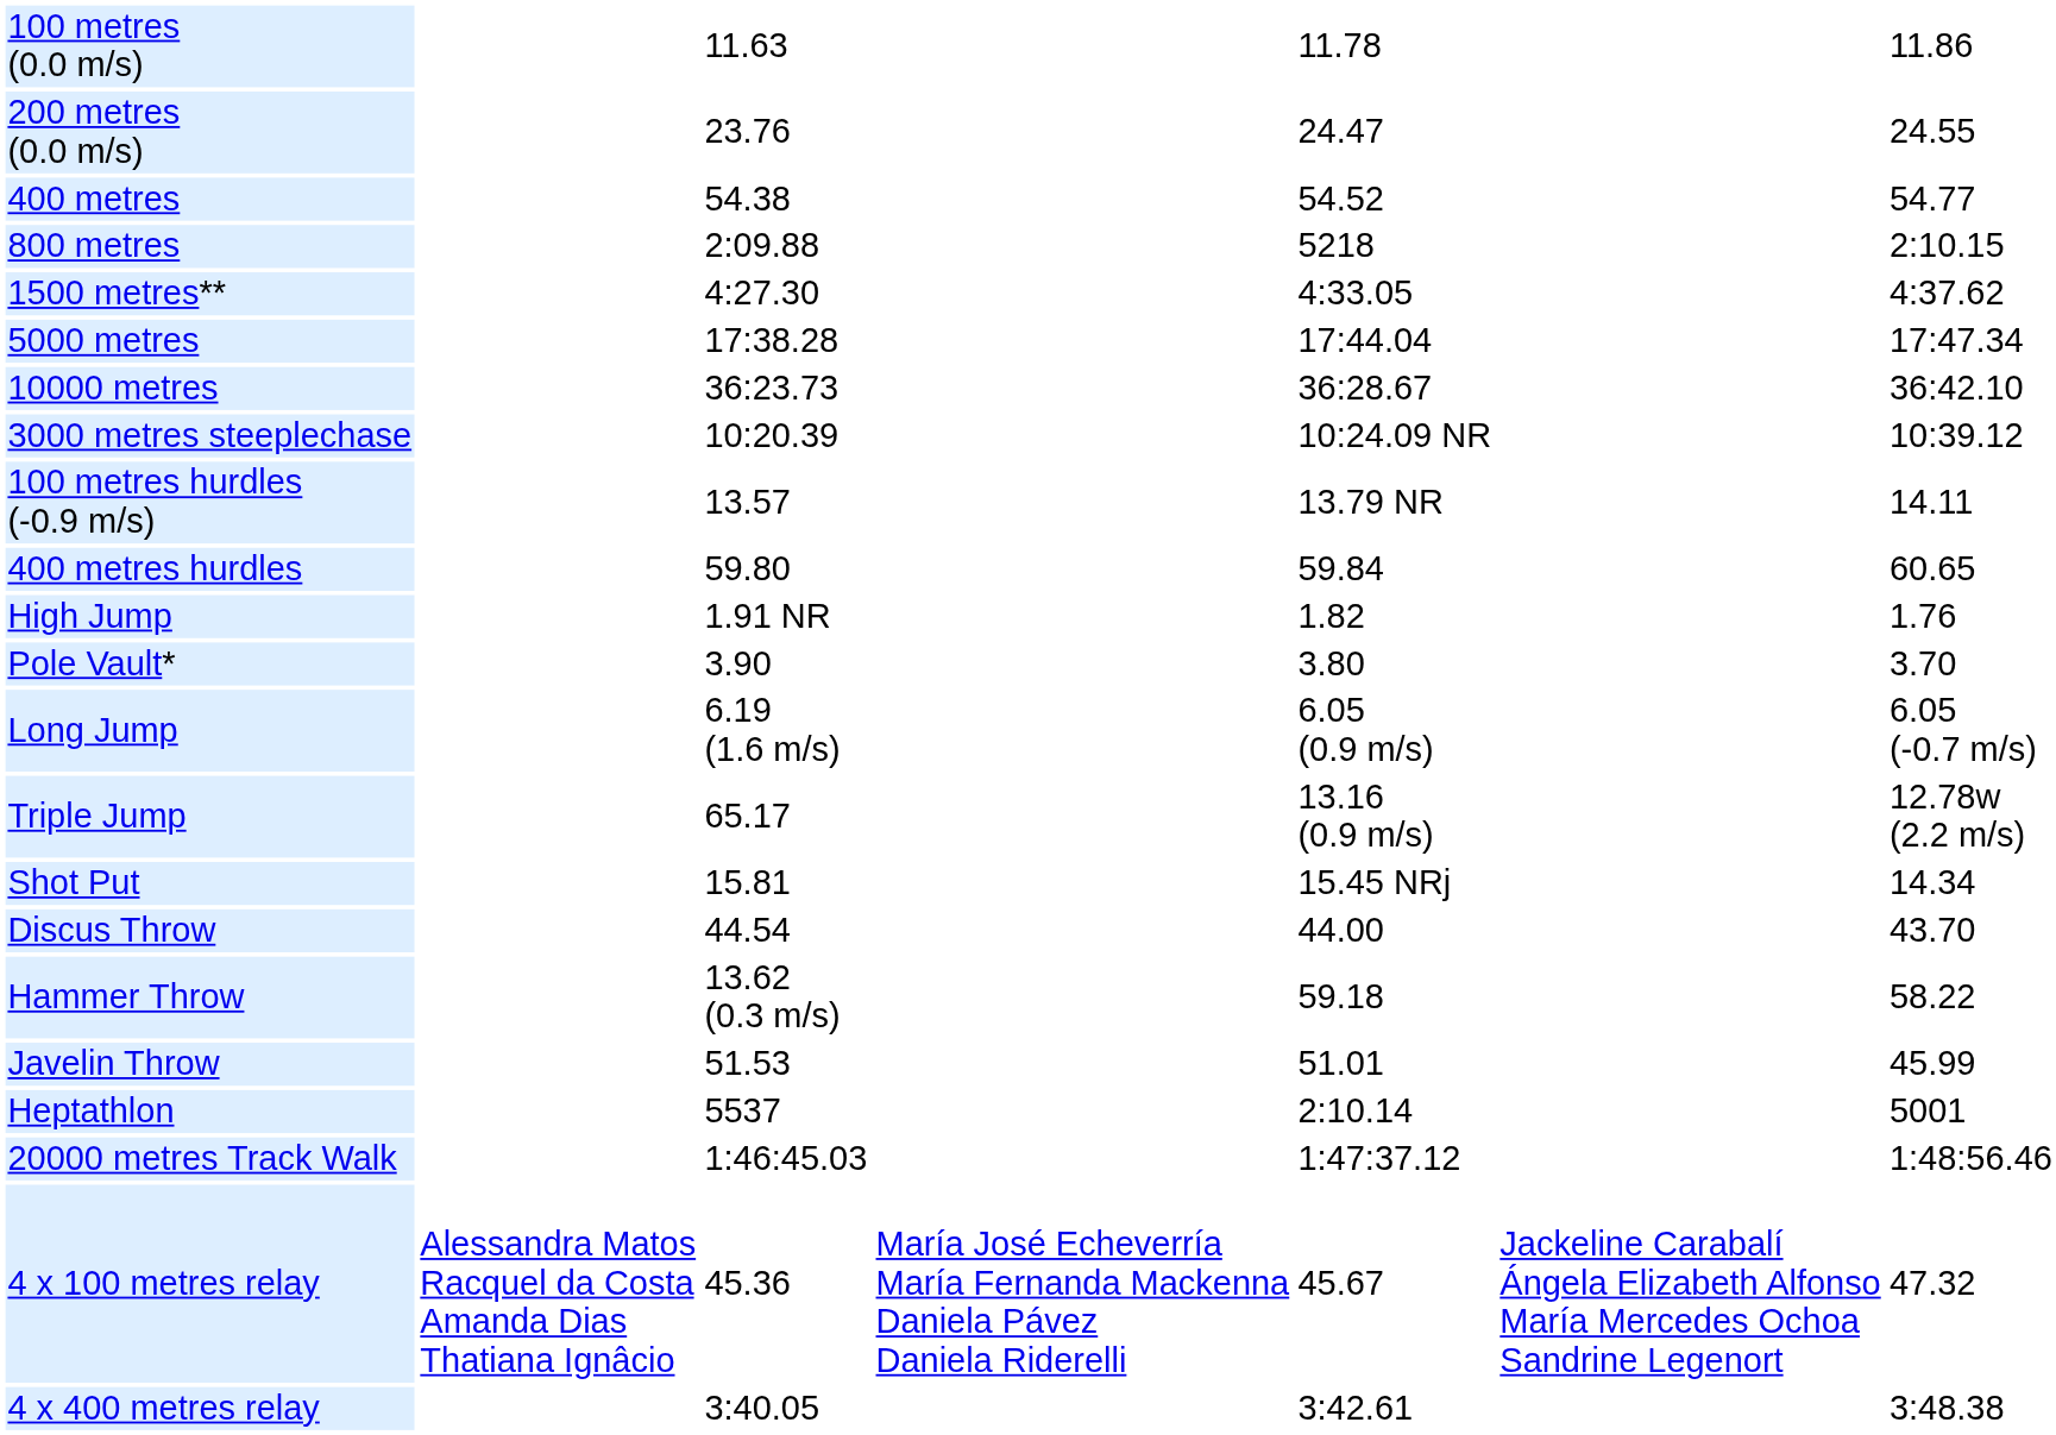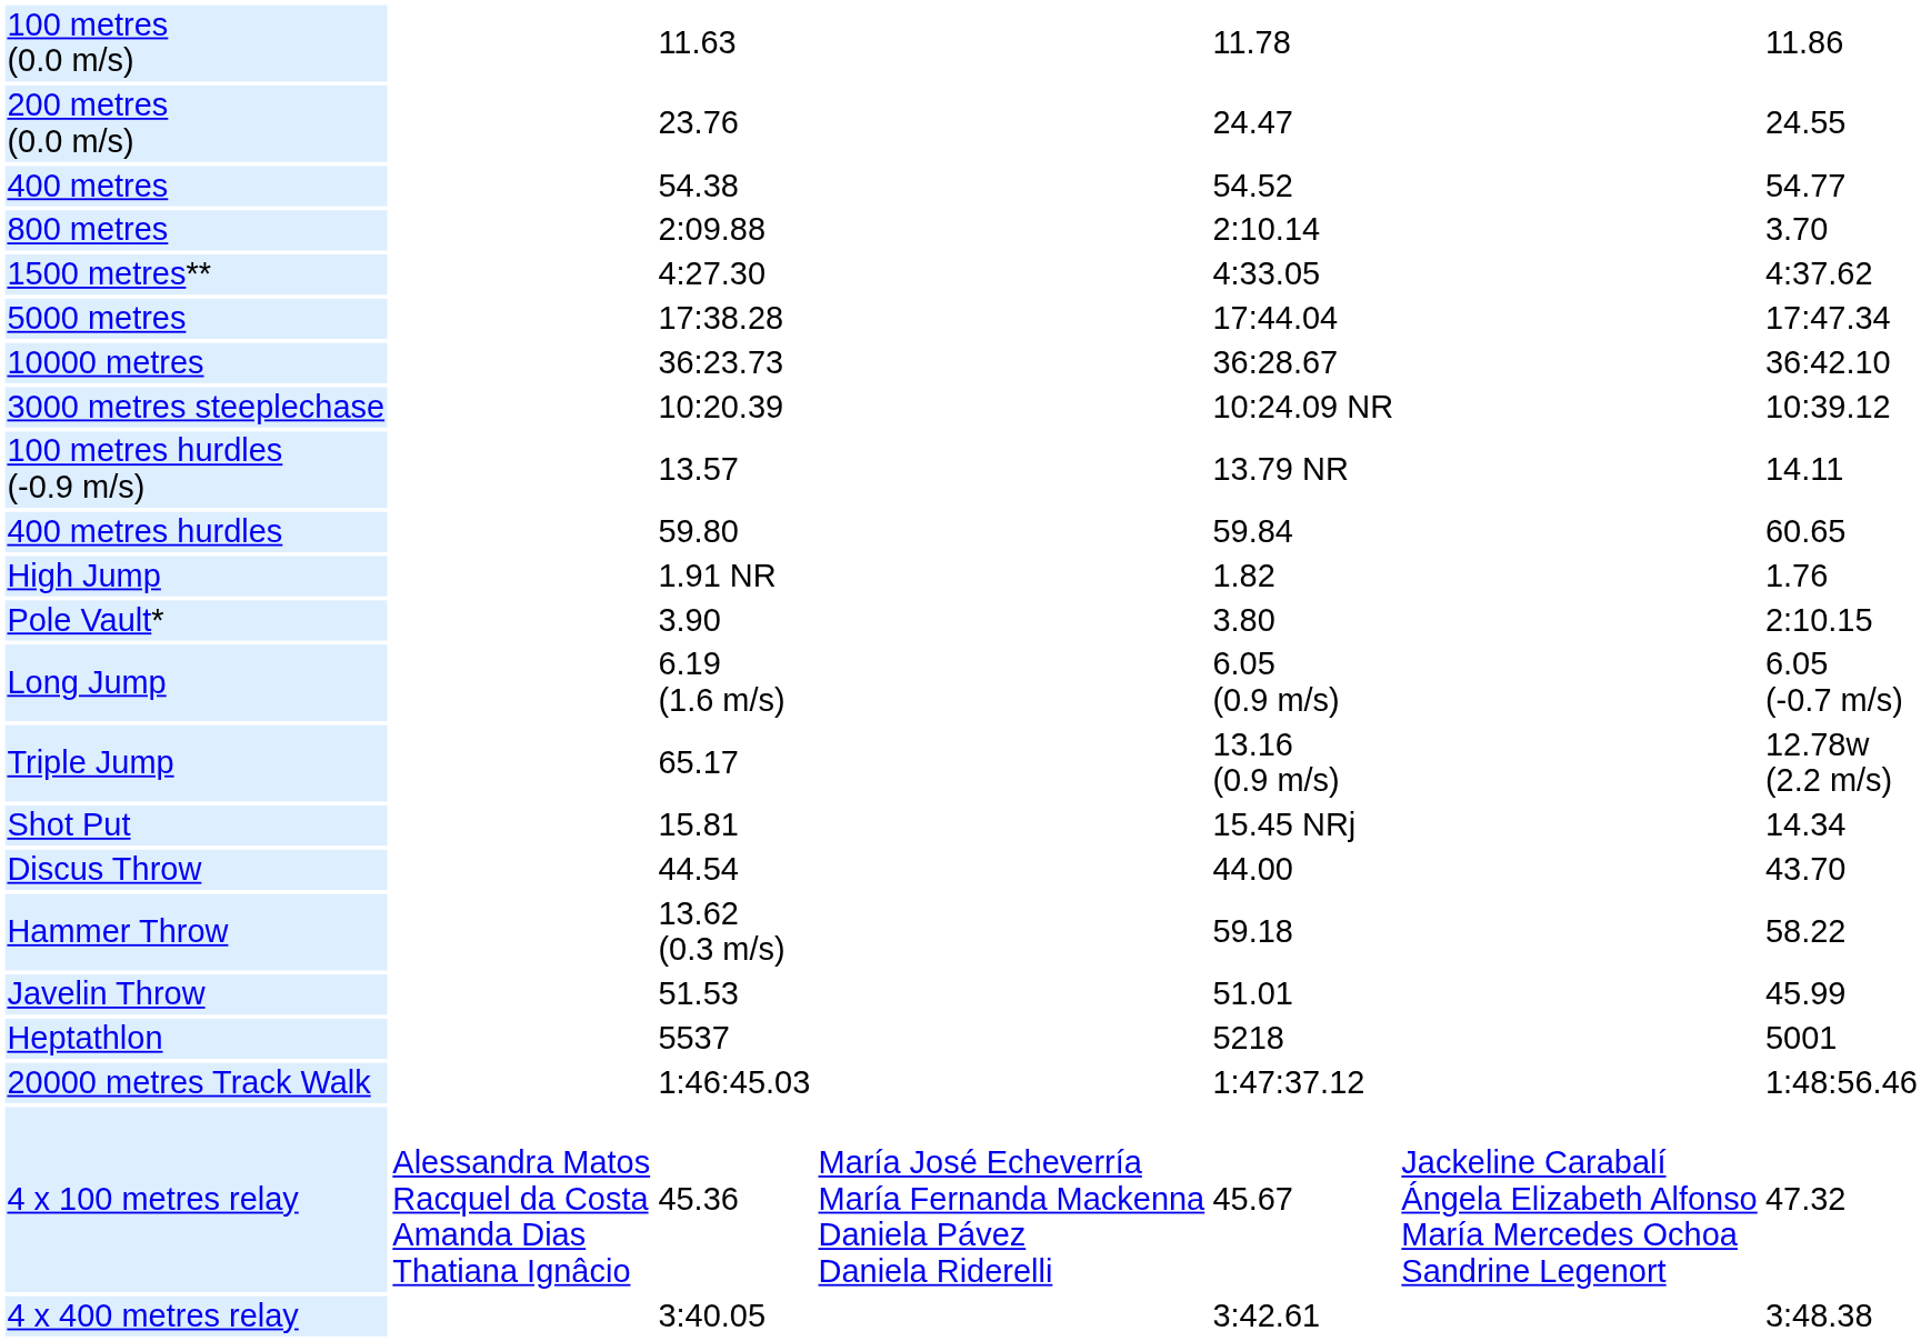 <table>
 <tr>
 <td bgcolor = DDEEFF><a href='#'>100 metres</a> <br> (0.0 m/s)</td>
 <td></td>
 <td>11.63</td>
 <td></td>
 <td>11.78</td>
 <td></td>
 <td>11.86</td>
 </tr>
 <tr>
 <td bgcolor = DDEEFF><a href='#'>200 metres</a> <br> (0.0 m/s)</td>
 <td></td>
 <td>23.76</td>
 <td></td>
 <td>24.47</td>
 <td></td>
 <td>24.55</td>
 </tr>
 <tr>
 <td bgcolor = DDEEFF><a href='#'>400 metres</a></td>
 <td></td>
 <td>54.38</td>
 <td></td>
 <td>54.52</td>
 <td></td>
 <td>54.77</td>
 </tr>
 <tr>
 <td bgcolor = DDEEFF><a href='#'>800 metres</a></td>
 <td></td>
 <td>2:09.88</td>
 <td></td>
-<td>5218</td>
+<td>2:10.14</td>
 <td></td>
-<td>2:10.15</td>
+<td>3.70</td>
 </tr>
 <tr>
 <td bgcolor = DDEEFF><a href='#'>1500 metres</a>**</td>
 <td></td>
 <td>4:27.30</td>
 <td></td>
 <td>4:33.05</td>
 <td></td>
 <td>4:37.62</td>
 </tr>
 <tr>
 <td bgcolor = DDEEFF><a href='#'>5000 metres</a></td>
 <td></td>
 <td>17:38.28</td>
 <td></td>
 <td>17:44.04</td>
 <td></td>
 <td>17:47.34</td>
 </tr>
 <tr>
 <td bgcolor = DDEEFF><a href='#'>10000 metres</a></td>
 <td></td>
 <td>36:23.73</td>
 <td></td>
 <td>36:28.67</td>
 <td></td>
 <td>36:42.10</td>
 </tr>
 <tr>
 <td bgcolor = DDEEFF><a href='#'>3000 metres steeplechase</a></td>
 <td></td>
 <td>10:20.39</td>
 <td></td>
 <td>10:24.09 	NR</td>
 <td></td>
 <td>10:39.12</td>
 </tr>
 <tr>
 <td bgcolor = DDEEFF><a href='#'>100 metres hurdles</a> <br> (-0.9 m/s)</td>
 <td></td>
 <td>13.57</td>
 <td></td>
 <td>13.79 NR</td>
 <td></td>
 <td>14.11</td>
 </tr>
 <tr>
 <td bgcolor = DDEEFF><a href='#'>400 metres hurdles</a></td>
 <td></td>
 <td>59.80</td>
 <td></td>
 <td>59.84</td>
 <td></td>
 <td>60.65</td>
 </tr>
 <tr>
 <td bgcolor = DDEEFF><a href='#'>High Jump</a></td>
 <td></td>
 <td>1.91 NR</td>
 <td></td>
 <td>1.82</td>
 <td></td>
 <td>1.76</td>
 </tr>
 <tr>
 <td bgcolor = DDEEFF><a href='#'>Pole Vault</a>*</td>
 <td></td>
 <td>3.90</td>
 <td></td>
 <td>3.80</td>
 <td></td>
-<td>3.70</td>
+<td>2:10.15</td>
 </tr>
 <tr>
 <td bgcolor = DDEEFF><a href='#'>Long Jump</a></td>
 <td></td>
 <td>6.19 <br> (1.6 m/s)</td>
 <td></td>
 <td>6.05 <br> (0.9 m/s)</td>
 <td></td>
 <td>6.05 <br> (-0.7 m/s)</td>
 </tr>
 <tr>
 <td bgcolor = DDEEFF><a href='#'>Triple Jump</a></td>
 <td></td>
 <td>65.17</td>
 <td></td>
 <td>13.16 <br> (0.9 m/s)</td>
 <td></td>
 <td>12.78w <br> (2.2 m/s)</td>
 </tr>
 <tr>
 <td bgcolor = DDEEFF><a href='#'>Shot Put</a></td>
 <td></td>
 <td>15.81</td>
 <td></td>
 <td>15.45 NRj</td>
 <td></td>
 <td>14.34</td>
 </tr>
 <tr>
 <td bgcolor = DDEEFF><a href='#'>Discus Throw</a></td>
 <td></td>
 <td>44.54</td>
 <td></td>
 <td>44.00</td>
 <td></td>
 <td>43.70</td>
 </tr>
 <tr>
 <td bgcolor = DDEEFF><a href='#'>Hammer Throw</a></td>
 <td></td>
 <td>13.62 <br> (0.3 m/s)</td>
 <td></td>
 <td>59.18</td>
 <td></td>
 <td>58.22</td>
 </tr>
 <tr>
 <td bgcolor = DDEEFF><a href='#'>Javelin Throw</a></td>
 <td></td>
 <td>51.53</td>
 <td></td>
 <td>51.01</td>
 <td></td>
 <td>45.99</td>
 </tr>
 <tr>
 <td bgcolor = DDEEFF><a href='#'>Heptathlon</a></td>
 <td></td>
 <td>5537</td>
 <td></td>
-<td>2:10.14</td>
+<td>5218</td>
 <td></td>
 <td>5001</td>
 </tr>
 <tr>
 <td bgcolor = DDEEFF><a href='#'>20000 metres Track Walk</a></td>
 <td></td>
 <td>1:46:45.03</td>
 <td></td>
 <td>1:47:37.12</td>
 <td></td>
 <td>1:48:56.46</td>
 </tr>
 <tr>
 <td bgcolor = DDEEFF><a href='#'>4 x 100 metres relay</a></td>
 <td> <br> <a href='#'>Alessandra Matos</a> <br> <a href='#'>Racquel da Costa</a> <br> <a href='#'>Amanda Dias</a> <br> <a href='#'>Thatiana Ignâcio</a></td>
 <td>45.36</td>
 <td> <br> <a href='#'>María José Echeverría</a> <br> <a href='#'>María Fernanda Mackenna</a> <br> <a href='#'>Daniela Pávez</a> <br> <a href='#'>Daniela Riderelli</a></td>
 <td>45.67</td>
 <td> <br> <a href='#'>Jackeline Carabalí</a> <br> <a href='#'>Ángela Elizabeth Alfonso</a> <br> <a href='#'>María Mercedes Ochoa</a> <br> <a href='#'>Sandrine Legenort</a></td>
 <td>47.32</td>
 </tr>
 <tr>
 <td bgcolor = DDEEFF><a href='#'>4 x 400 metres relay</a></td>
 <td></td>
 <td>3:40.05</td>
 <td></td>
 <td>3:42.61</td>
 <td></td>
 <td>3:48.38</td>
 </tr>
 </table>
